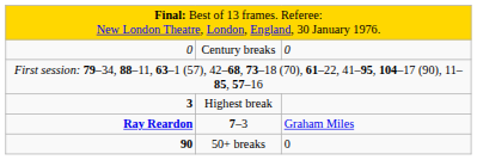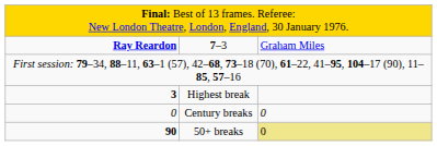 <table class="wikitable" style="font-size: 95%; margin: 1em auto 1em auto;">
 <tr>
 <td colspan="3" align="center" bgcolor="#ffd700"><strong>Final:</strong> Best of 13 frames. Referee: <br><a href='#'>New London Theatre</a>, <a href='#'>London</a>, <a href='#'>England</a>, 30 January 1976.</td>
 </tr>
 <tr>
-<td align="right"><em>0</em></td>
-<td align="center">Century breaks</td>
-<td><em>0</em></td>
+<td width="230" align="right"><strong><a href='#'>Ray Reardon</a></strong><br></td>
+<td width="100" align="center"><strong>7</strong>–3</td>
+<td width="230"><a href='#'>Graham Miles</a><br></td>
 </tr>
 <tr>
 <td colspan="3" align="center" style="font-size: 100%"><em>First session:</em> <strong>79</strong>–34, <strong>88</strong>–11, <strong>63</strong>–1 (57), 42–<strong>68</strong>, <strong>73</strong>–18 (70), <strong>61</strong>–22, 41–<strong>95</strong>, <strong>104</strong>–17 (90), 11–<strong>85</strong>, <strong>57</strong>–16</td>
 </tr>
 <tr>
 <td align="right"><strong>3</strong></td>
 <td align="center">Highest break</td>
 <td></td>
 </tr>
 <tr>
-<td width="230" align="right"><strong><a href='#'>Ray Reardon</a></strong><br></td>
-<td width="100" align="center"><strong>7</strong>–3</td>
-<td width="230"><a href='#'>Graham Miles</a><br></td>
+<td align="right"><em>0</em></td>
+<td align="center">Century breaks</td>
+<td><em>0</em></td>
 </tr>
 <tr>
 <td align="right"><strong>90</strong></td>
 <td align="center">50+ breaks</td>
-<td>0</td>
+<td style="background: khaki;">0</td>
 </tr>
 </table>
